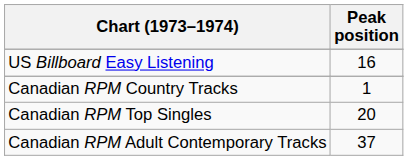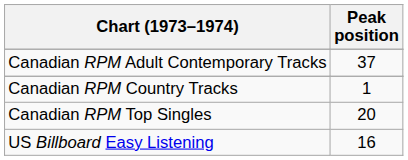 <table class="wikitable sortable">
 <tr>
 <th>Chart (1973–1974)</th>
 <th>Peak<br>position</th>
 </tr>
 <tr>
 </tr>
 <tr>
-<td>US <em>Billboard</em> <a href='#'>Easy Listening</a></td>
-<td style="text-align:center;">16</td>
+<td>Canadian <em>RPM</em> Adult Contemporary Tracks</td>
+<td style="text-align:center;">37</td>
 </tr>
 <tr>
 </tr>
 <tr>
 <td>Canadian <em>RPM</em> Country Tracks</td>
 <td style="text-align:center;">1</td>
 </tr>
 <tr>
 <td>Canadian <em>RPM</em> Top Singles</td>
 <td style="text-align:center;">20</td>
 </tr>
 <tr>
-<td>Canadian <em>RPM</em> Adult Contemporary Tracks</td>
-<td style="text-align:center;">37</td>
+<td>US <em>Billboard</em> <a href='#'>Easy Listening</a></td>
+<td style="text-align:center;">16</td>
 </tr>
 </table>
